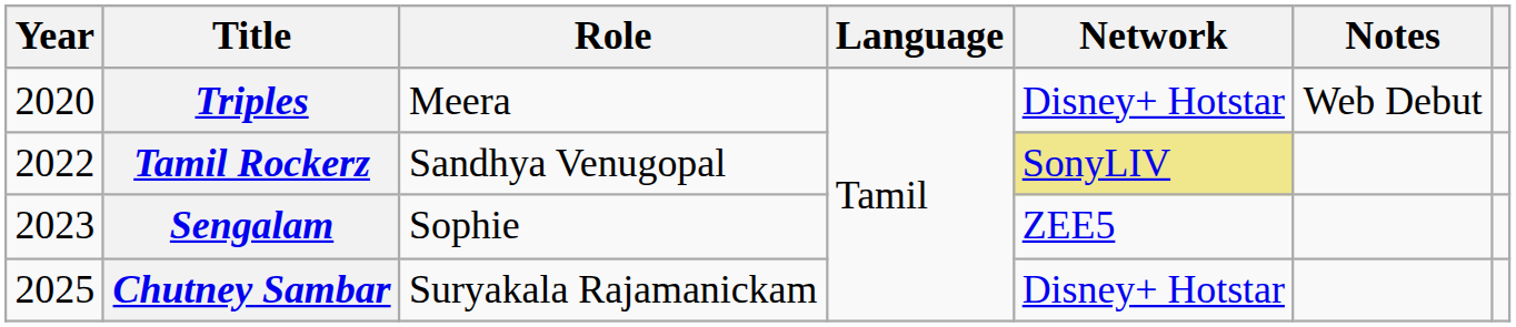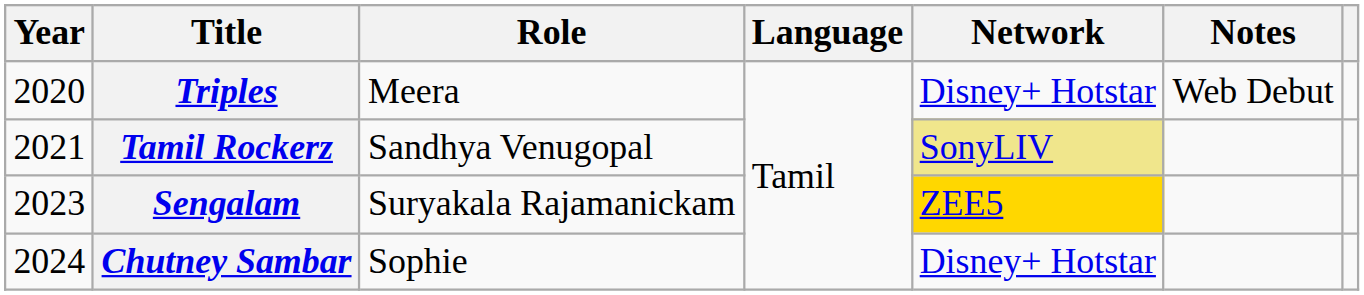 <table class="wikitable plainrowheaders">
 <tr style="background:#ccc; text-align:center;">
 <th scope=col>Year</th>
 <th scope=col>Title</th>
 <th scope=col>Role</th>
 <th scope=col>Language</th>
 <th scope=col>Network</th>
 <th scope="col" class="unsortable">Notes</th>
 <th scope="col" class="unsortable" ></th>
 </tr>
 <tr>
 <td>2020</td>
 <th scope="row"><em><a href='#'>Triples</a></em></th>
 <td>Meera</td>
 <td rowspan="4">Tamil</td>
 <td><a href='#'>Disney+ Hotstar</a></td>
 <td>Web Debut</td>
 <td style="text-align:center;"></td>
 </tr>
 <tr>
-<td>2022</td>
+<td>2021</td>
 <th scope="row"><em><a href='#'>Tamil Rockerz</a></em></th>
 <td>Sandhya Venugopal</td>
 <td style="background: khaki;"><a href='#'>SonyLIV</a></td>
 <td></td>
 <td style="text-align:center;"></td>
 </tr>
 <tr>
 <td>2023</td>
 <th scope="row"><em><a href='#'>Sengalam</a></em></th>
-<td>Sophie</td>
-<td><a href='#'>ZEE5</a></td>
+<td>Suryakala Rajamanickam</td>
+<td style="background: gold;"><a href='#'>ZEE5</a></td>
 <td></td>
 <td></td>
 </tr>
 <tr>
-<td>2025</td>
+<td>2024</td>
 <th scope="row"><em><a href='#'>Chutney Sambar</a></em></th>
-<td>Suryakala Rajamanickam</td>
+<td>Sophie</td>
 <td><a href='#'>Disney+ Hotstar</a></td>
 <td></td>
 <td></td>
 </tr>
 </table>
